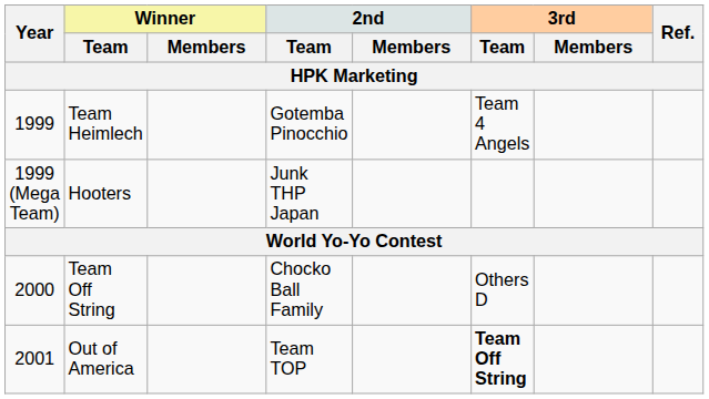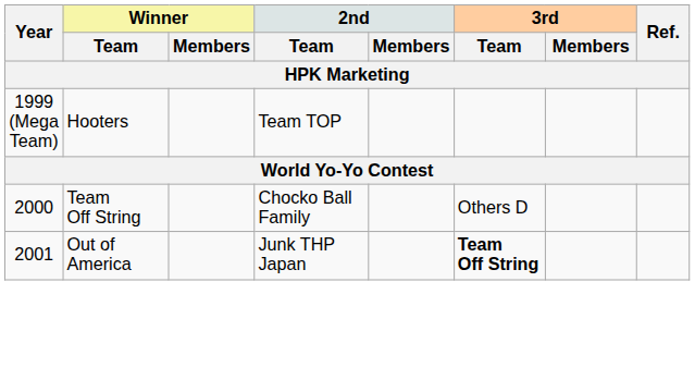 <table class="wikitable" width=100%>
 <tr>
 <th rowspan="2" width=8%>Year</th>
 <th colspan="2" style="background-color: #F7F6A8;" width=28%>Winner</th>
 <th colspan="2" style="background-color: #DCE5E5;" width=28%>2nd</th>
 <th colspan="2" style="background-color: #FFCDA0;" width=28%>3rd</th>
 <th rowspan="2" width=8%>Ref.</th>
 </tr>
 <tr>
 <th>Team</th>
 <th>Members</th>
 <th>Team</th>
 <th>Members</th>
 <th>Team</th>
 <th>Members</th>
 </tr>
 <tr>
 <th colspan="8">HPK Marketing</th>
 </tr>
 <tr>
-<td align=center>1999</td>
-<td width=8%>Team Heimlech </td>
-<td></td>
-<td width=8%>Gotemba Pinocchio</td>
-<td></td>
-<td width=8%>Team <br>4 Angels</td>
-<td></td>
-<td></td>
-</tr>
-<tr>
 <td align=center>1999 <br>(Mega Team)</td>
 <td>Hooters</td>
 <td></td>
-<td>Junk THP Japan</td>
+<td>Team TOP </td>
 <td></td>
 <td Funz-A-Poppin' Team Yomega></td>
 <td></td>
 <td></td>
 </tr>
 <tr>
 <th colspan="8">World Yo-Yo Contest</th>
 </tr>
 <tr>
 <td align=center>2000</td>
 <td>Team <br>Off String </td>
 <td></td>
 <td>Chocko Ball Family</td>
 <td></td>
 <td>Others D </td>
 <td></td>
 <td></td>
 </tr>
 <tr>
 <td align=center>2001</td>
 <td>Out of America</td>
 <td></td>
-<td>Team TOP </td>
+<td>Junk THP Japan</td>
 <td></td>
 <td><strong>Team <br>Off String </strong></td>
 <td></td>
 <td></td>
 </tr>
 </table>
